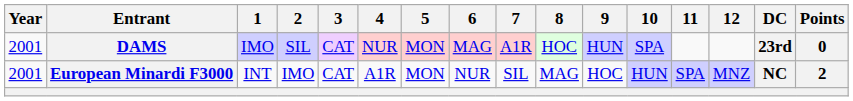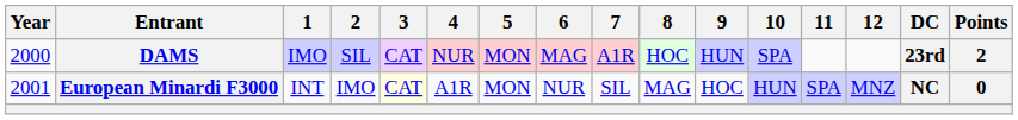 <table class="wikitable" style="text-align:center; font-size:90%">
 <tr>
 <th>Year</th>
 <th>Entrant</th>
 <th>1</th>
 <th>2</th>
 <th>3</th>
 <th>4</th>
 <th>5</th>
 <th>6</th>
 <th>7</th>
 <th>8</th>
 <th>9</th>
 <th>10</th>
 <th>11</th>
 <th>12</th>
 <th>DC</th>
 <th>Points</th>
 </tr>
 <tr>
-<td><a href='#'>2001</a></td>
+<td><a href='#'>2000</a></td>
 <th><a href='#'>DAMS</a></th>
 <td style="background:#CFCFFF;"><a href='#'>IMO</a><br></td>
 <td style="background:#CFCFFF;"><a href='#'>SIL</a><br></td>
 <td style="background:#EFCFFF;"><a href='#'>CAT</a><br></td>
 <td style="background:#FFCFCF;"><a href='#'>NUR</a><br></td>
 <td style="background:#FFCFCF;"><a href='#'>MON</a><br></td>
 <td style="background:#FFCFCF;"><a href='#'>MAG</a><br></td>
 <td style="background:#FFCFCF;"><a href='#'>A1R</a><br></td>
 <td style="background:#DFFFDF;"><a href='#'>HOC</a><br></td>
 <td style="background:#CFCFFF;"><a href='#'>HUN</a><br></td>
 <td style="background:#CFCFFF;"><a href='#'>SPA</a><br></td>
 <td></td>
 <td></td>
 <th>23rd</th>
-<th>0</th>
+<th>2</th>
 </tr>
 <tr>
 <td><a href='#'>2001</a></td>
 <th><a href='#'>European Minardi F3000</a></th>
 <td><a href='#'>INT</a></td>
 <td><a href='#'>IMO</a></td>
-<td><a href='#'>CAT</a></td>
+<td style="background: lightyellow;"><a href='#'>CAT</a></td>
 <td><a href='#'>A1R</a></td>
 <td><a href='#'>MON</a></td>
 <td><a href='#'>NUR</a></td>
 <td><a href='#'>SIL</a></td>
 <td><a href='#'>MAG</a></td>
 <td><a href='#'>HOC</a></td>
 <td style="background:#CFCFFF;"><a href='#'>HUN</a><br></td>
 <td style="background:#CFCFFF;"><a href='#'>SPA</a><br></td>
 <td style="background:#CFCFFF;"><a href='#'>MNZ</a><br></td>
 <th>NC</th>
-<th>2</th>
+<th>0</th>
 </tr>
 <tr>
 <th colspan="16"></th>
 </tr>
 </table>
